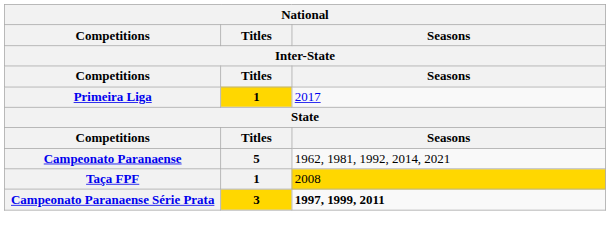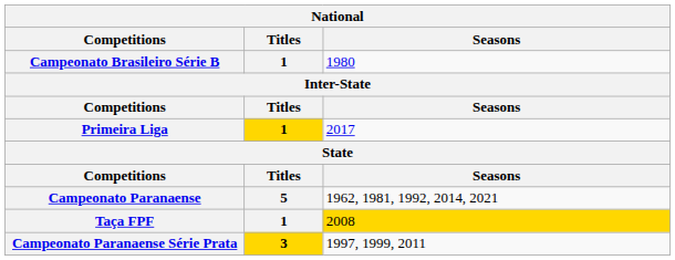 <table class="wikitable">
 <tr>
 <th colspan="3">National</th>
 </tr>
 <tr>
 <th>Competitions</th>
 <th>Titles</th>
 <th>Seasons</th>
+</tr>
+<tr>
+<th><a href='#'>Campeonato Brasileiro Série B</a></th>
+<th>1</th>
+<td><a href='#'>1980</a></td>
 </tr>
 <tr>
 <th colspan="3">Inter-State</th>
 </tr>
 <tr>
 <th style="width:260px">Competitions</th>
 <th style="width:80px">Titles</th>
 <th style="width:380px">Seasons</th>
 </tr>
 <tr>
 <th><a href='#'>Primeira Liga</a></th>
 <td bgcolor="gold" style="text-align:center"><strong>1</strong></td>
 <td><a href='#'>2017</a></td>
 </tr>
 <tr>
 <th colspan="3">State</th>
 </tr>
 <tr>
 <th style="width:260px">Competitions</th>
 <th style="width:80px">Titles</th>
 <th style="width:380px">Seasons</th>
 </tr>
 <tr>
 <th><a href='#'>Campeonato Paranaense</a></th>
 <th>5</th>
 <td>1962, 1981, 1992, 2014, 2021</td>
 </tr>
 <tr>
 <th><a href='#'>Taça FPF</a></th>
 <th>1</th>
 <td style="background: gold;">2008</td>
 </tr>
 <tr>
 <th><a href='#'>Campeonato Paranaense Série Prata</a></th>
 <td bgcolor="gold" style="text-align:center"><strong>3</strong></td>
-<td><strong>1997, 1999, 2011</strong></td>
+<td>1997, 1999, 2011</td>
 </tr>
 </table>
